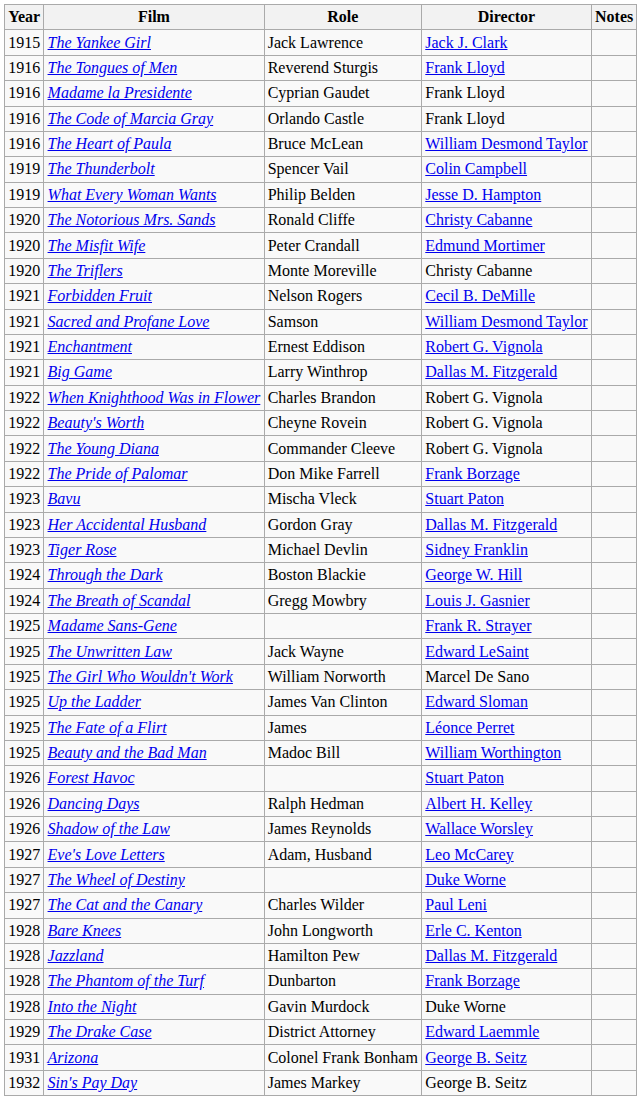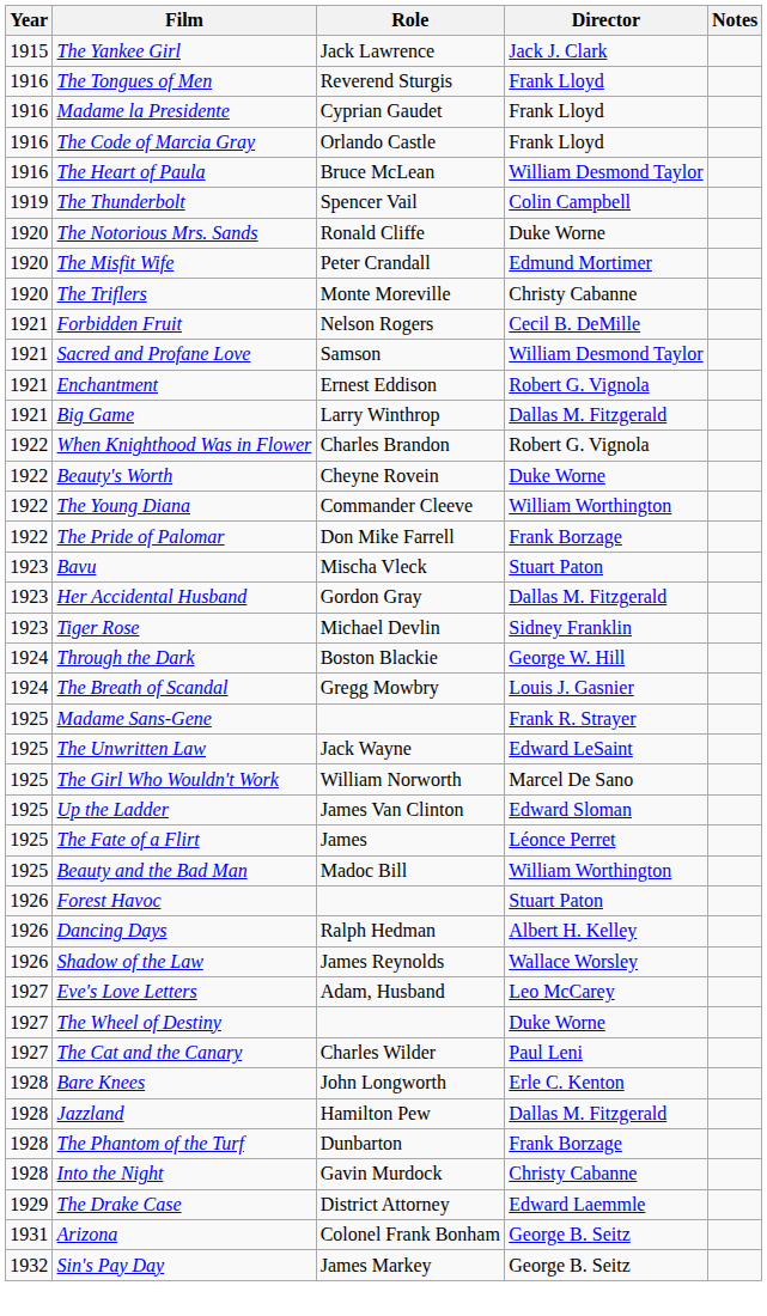 <table class="wikitable sortable">
 <tr>
 <th>Year</th>
 <th>Film</th>
 <th>Role</th>
 <th>Director</th>
 <th class="unsortable">Notes</th>
 </tr>
 <tr>
 <td>1915</td>
 <td><em><a href='#'>The Yankee Girl</a></em></td>
 <td>Jack Lawrence</td>
 <td><a href='#'>Jack J. Clark</a></td>
 <td></td>
 </tr>
 <tr>
 <td>1916</td>
 <td><em><a href='#'>The Tongues of Men</a></em></td>
 <td>Reverend Sturgis</td>
 <td><a href='#'>Frank Lloyd</a></td>
 <td></td>
 </tr>
 <tr>
 <td>1916</td>
 <td><em><a href='#'>Madame la Presidente</a></em></td>
 <td>Cyprian Gaudet</td>
 <td>Frank Lloyd</td>
 <td></td>
 </tr>
 <tr>
 <td>1916</td>
 <td><em><a href='#'>The Code of Marcia Gray</a></em></td>
 <td>Orlando Castle</td>
 <td>Frank Lloyd</td>
 <td></td>
 </tr>
 <tr>
 <td>1916</td>
 <td><em><a href='#'>The Heart of Paula</a></em></td>
 <td>Bruce McLean</td>
 <td><a href='#'>William Desmond Taylor</a></td>
 <td></td>
 </tr>
 <tr>
 <td>1919</td>
 <td><em><a href='#'>The Thunderbolt</a></em></td>
 <td>Spencer Vail</td>
 <td><a href='#'>Colin Campbell</a></td>
 <td></td>
 </tr>
 <tr>
-<td>1919</td>
-<td><em><a href='#'>What Every Woman Wants</a></em></td>
-<td>Philip Belden</td>
-<td><a href='#'>Jesse D. Hampton</a></td>
-<td></td>
-</tr>
-<tr>
 <td>1920</td>
 <td><em><a href='#'>The Notorious Mrs. Sands</a></em></td>
 <td>Ronald Cliffe</td>
-<td><a href='#'>Christy Cabanne</a></td>
+<td>Duke Worne</td>
 <td></td>
 </tr>
 <tr>
 <td>1920</td>
 <td><em><a href='#'>The Misfit Wife</a></em></td>
 <td>Peter Crandall</td>
 <td><a href='#'>Edmund Mortimer</a></td>
 <td></td>
 </tr>
 <tr>
 <td>1920</td>
 <td><em><a href='#'>The Triflers</a></em></td>
 <td>Monte Moreville</td>
 <td>Christy Cabanne</td>
 <td></td>
 </tr>
 <tr>
 <td>1921</td>
 <td><em><a href='#'>Forbidden Fruit</a></em></td>
 <td>Nelson Rogers</td>
 <td><a href='#'>Cecil B. DeMille</a></td>
 <td></td>
 </tr>
 <tr>
 <td>1921</td>
 <td><em><a href='#'>Sacred and Profane Love</a></em></td>
 <td>Samson</td>
 <td><a href='#'>William Desmond Taylor</a></td>
 <td></td>
 </tr>
 <tr>
 <td>1921</td>
 <td><em><a href='#'>Enchantment</a></em></td>
 <td>Ernest Eddison</td>
 <td><a href='#'>Robert G. Vignola</a></td>
 <td></td>
 </tr>
 <tr>
 <td>1921</td>
 <td><em><a href='#'>Big Game</a></em></td>
 <td>Larry Winthrop</td>
 <td><a href='#'>Dallas M. Fitzgerald</a></td>
 <td></td>
 </tr>
 <tr>
 <td>1922</td>
 <td><em><a href='#'>When Knighthood Was in Flower</a></em></td>
 <td>Charles Brandon</td>
 <td>Robert G. Vignola</td>
 <td></td>
 </tr>
 <tr>
 <td>1922</td>
 <td><em><a href='#'>Beauty's Worth</a></em></td>
 <td>Cheyne Rovein</td>
-<td>Robert G. Vignola</td>
+<td><a href='#'>Duke Worne</a></td>
 <td></td>
 </tr>
 <tr>
 <td>1922</td>
 <td><em><a href='#'>The Young Diana</a></em></td>
 <td>Commander Cleeve</td>
-<td>Robert G. Vignola</td>
+<td><a href='#'>William Worthington</a></td>
 <td></td>
 </tr>
 <tr>
 <td>1922</td>
 <td><em><a href='#'>The Pride of Palomar</a></em></td>
 <td>Don Mike Farrell</td>
 <td><a href='#'>Frank Borzage</a></td>
 <td></td>
 </tr>
 <tr>
 <td>1923</td>
 <td><em><a href='#'>Bavu</a></em></td>
 <td>Mischa Vleck</td>
 <td><a href='#'>Stuart Paton</a></td>
 <td></td>
 </tr>
 <tr>
 <td>1923</td>
 <td><em><a href='#'>Her Accidental Husband</a></em></td>
 <td>Gordon Gray</td>
 <td><a href='#'>Dallas M. Fitzgerald</a></td>
 <td></td>
 </tr>
 <tr>
 <td>1923</td>
 <td><em><a href='#'>Tiger Rose</a></em></td>
 <td>Michael Devlin</td>
 <td><a href='#'>Sidney Franklin</a></td>
 <td></td>
 </tr>
 <tr>
 <td>1924</td>
 <td><em><a href='#'>Through the Dark</a></em></td>
 <td>Boston Blackie</td>
 <td><a href='#'>George W. Hill</a></td>
 <td></td>
 </tr>
 <tr>
 <td>1924</td>
 <td><em><a href='#'>The Breath of Scandal</a></em></td>
 <td>Gregg Mowbry</td>
 <td><a href='#'>Louis J. Gasnier</a></td>
 <td></td>
 </tr>
 <tr>
 <td>1925</td>
 <td><em><a href='#'>Madame Sans-Gene</a></em></td>
 <td></td>
 <td><a href='#'>Frank R. Strayer</a></td>
 <td></td>
 </tr>
 <tr>
 <td>1925</td>
 <td><em><a href='#'>The Unwritten Law</a></em></td>
 <td>Jack Wayne</td>
 <td><a href='#'>Edward LeSaint</a></td>
 <td></td>
 </tr>
 <tr>
 <td>1925</td>
 <td><em><a href='#'>The Girl Who Wouldn't Work</a></em></td>
 <td>William Norworth</td>
 <td>Marcel De Sano</td>
 <td></td>
 </tr>
 <tr>
 <td>1925</td>
 <td><em><a href='#'>Up the Ladder</a></em></td>
 <td>James Van Clinton</td>
 <td><a href='#'>Edward Sloman</a></td>
 <td></td>
 </tr>
 <tr>
 <td>1925</td>
 <td><em><a href='#'>The Fate of a Flirt</a></em></td>
 <td>James</td>
 <td><a href='#'>Léonce Perret</a></td>
 <td></td>
 </tr>
 <tr>
 <td>1925</td>
 <td><em><a href='#'>Beauty and the Bad Man</a></em></td>
 <td>Madoc Bill</td>
 <td><a href='#'>William Worthington</a></td>
 <td></td>
 </tr>
 <tr>
 <td>1926</td>
 <td><em><a href='#'>Forest Havoc</a></em></td>
 <td></td>
 <td><a href='#'>Stuart Paton</a></td>
 <td></td>
 </tr>
 <tr>
 <td>1926</td>
 <td><em><a href='#'>Dancing Days</a></em></td>
 <td>Ralph Hedman</td>
 <td><a href='#'>Albert H. Kelley</a></td>
 <td></td>
 </tr>
 <tr>
 <td>1926</td>
 <td><em><a href='#'>Shadow of the Law</a></em></td>
 <td>James Reynolds</td>
 <td><a href='#'>Wallace Worsley</a></td>
 <td></td>
 </tr>
 <tr>
 <td>1927</td>
 <td><em><a href='#'>Eve's Love Letters</a></em></td>
 <td>Adam, Husband</td>
 <td><a href='#'>Leo McCarey</a></td>
 <td></td>
 </tr>
 <tr>
 <td>1927</td>
 <td><em><a href='#'>The Wheel of Destiny</a></em></td>
 <td></td>
 <td><a href='#'>Duke Worne</a></td>
 <td></td>
 </tr>
 <tr>
 <td>1927</td>
 <td><em><a href='#'>The Cat and the Canary</a></em></td>
 <td>Charles Wilder</td>
 <td><a href='#'>Paul Leni</a></td>
 <td></td>
 </tr>
 <tr>
 <td>1928</td>
 <td><em><a href='#'>Bare Knees</a></em></td>
 <td>John Longworth</td>
 <td><a href='#'>Erle C. Kenton</a></td>
 <td></td>
 </tr>
 <tr>
 <td>1928</td>
 <td><em><a href='#'>Jazzland</a></em></td>
 <td>Hamilton Pew</td>
 <td><a href='#'>Dallas M. Fitzgerald</a></td>
 <td></td>
 </tr>
 <tr>
 <td>1928</td>
 <td><em><a href='#'>The Phantom of the Turf</a></em></td>
 <td>Dunbarton</td>
 <td><a href='#'>Frank Borzage</a></td>
 <td></td>
 </tr>
 <tr>
 <td>1928</td>
 <td><em><a href='#'>Into the Night</a></em></td>
 <td>Gavin Murdock</td>
-<td>Duke Worne</td>
+<td><a href='#'>Christy Cabanne</a></td>
 <td></td>
 </tr>
 <tr>
 <td>1929</td>
 <td><em><a href='#'>The Drake Case</a></em></td>
 <td>District Attorney</td>
 <td><a href='#'>Edward Laemmle</a></td>
 <td></td>
 </tr>
 <tr>
 <td>1931</td>
 <td><em><a href='#'>Arizona</a></em></td>
 <td>Colonel Frank Bonham</td>
 <td><a href='#'>George B. Seitz</a></td>
 <td></td>
 </tr>
 <tr>
 <td>1932</td>
 <td><em><a href='#'>Sin's Pay Day</a></em></td>
 <td>James Markey</td>
 <td>George B. Seitz</td>
 <td></td>
 </tr>
 <tr>
 </tr>
 </table>
